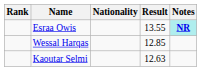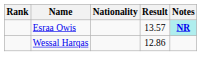 <table class="wikitable sortable" style="text-align:center;font-size:95%">
 <tr>
 <th>Rank</th>
 <th>Name</th>
 <th>Nationality</th>
 <th>Result</th>
 <th>Notes</th>
 </tr>
 <tr>
 <td></td>
 <td align=left><a href='#'>Esraa Owis</a></td>
 <td align=left></td>
-<td>13.55</td>
+<td>13.57</td>
 <td style="background: paleturquoise;"><strong><a href='#'>NR</a></strong></td>
 </tr>
 <tr>
 <td></td>
 <td align=left><a href='#'>Wessal Harqas</a></td>
 <td align=left></td>
-<td>12.85</td>
-<td></td>
-</tr>
-<tr>
-<td></td>
-<td align=left><a href='#'>Kaoutar Selmi</a></td>
-<td align=left></td>
-<td>12.63</td>
+<td>12.86</td>
 <td></td>
 </tr>
 </table>
